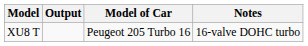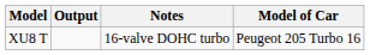 <table class="wikitable">
 <tr>
 <th>Model</th>
 <th>Output</th>
+<th>Notes</th>
 <th>Model of Car</th>
-<th>Notes</th>
 </tr>
 <tr>
 <td>XU8 T</td>
 <td></td>
+<td>16-valve DOHC turbo</td>
 <td>Peugeot 205 Turbo 16</td>
-<td>16-valve DOHC turbo</td>
 </tr>
 </table>
